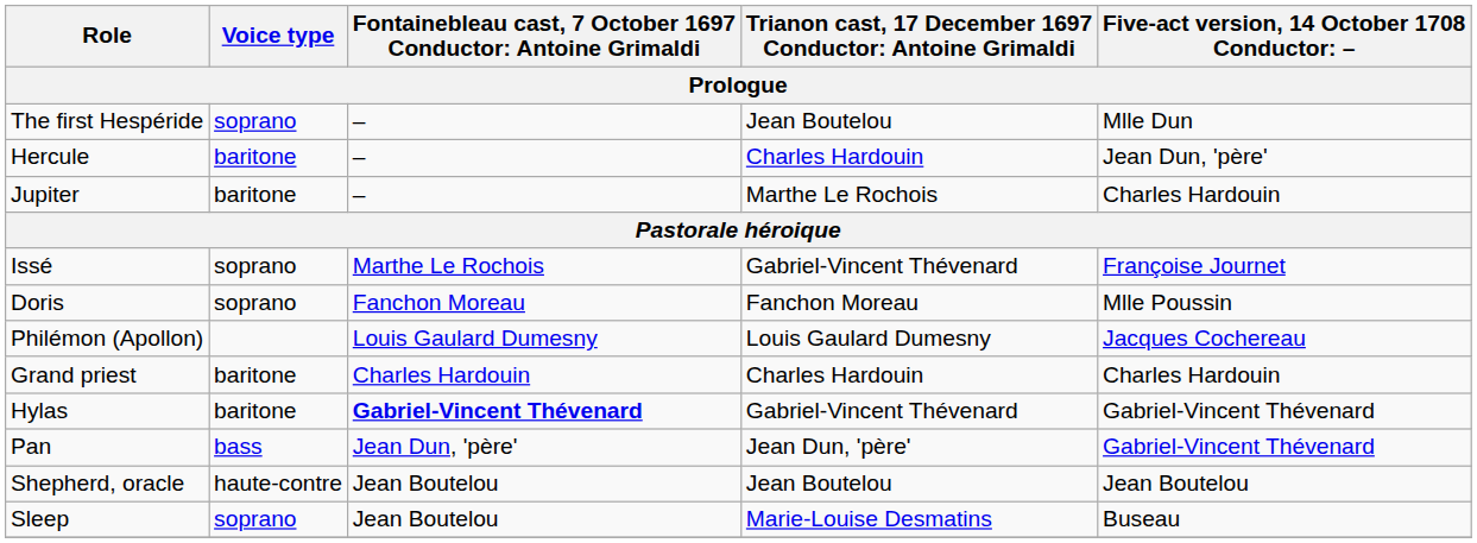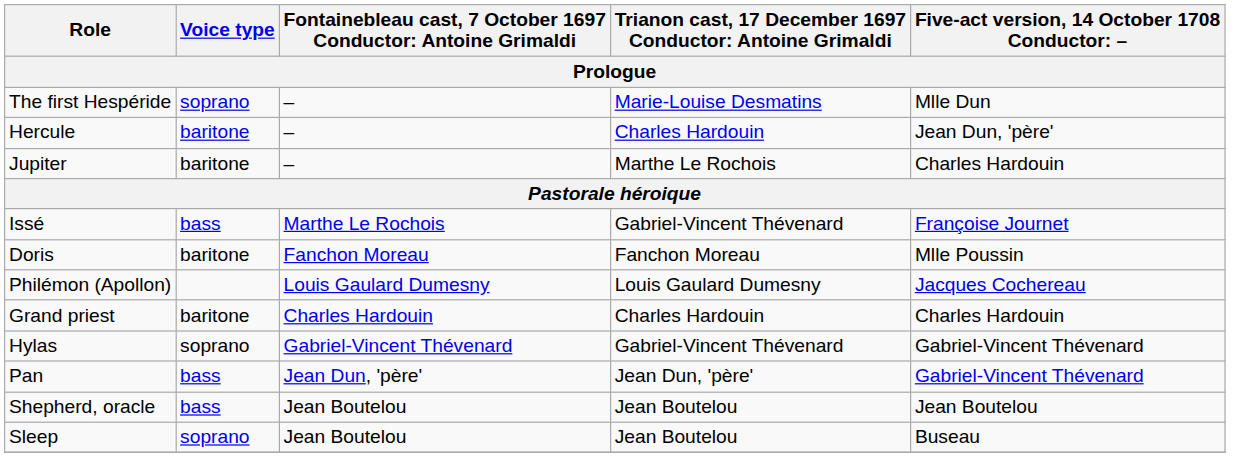 <table class="wikitable">
 <tr>
 <th>Role</th>
 <th><a href='#'>Voice type</a></th>
 <th>Fontainebleau cast, 7 October 1697<br>Conductor: Antoine Grimaldi</th>
 <th>Trianon cast, 17 December 1697<br>Conductor: Antoine Grimaldi</th>
 <th>Five-act version, 14 October 1708<br>Conductor: –</th>
 </tr>
 <tr>
 <th colspan="5">Prologue</th>
 </tr>
 <tr>
 <td>The first Hespéride</td>
 <td><a href='#'>soprano</a></td>
 <td>–</td>
-<td>Jean Boutelou</td>
+<td><a href='#'>Marie-Louise Desmatins</a></td>
 <td>Mlle Dun</td>
 </tr>
 <tr>
 <td>Hercule</td>
 <td><a href='#'>baritone</a></td>
 <td>–</td>
 <td><a href='#'>Charles Hardouin</a></td>
 <td>Jean Dun, 'père'</td>
 </tr>
 <tr>
 <td>Jupiter</td>
 <td>baritone</td>
 <td>–</td>
 <td>Marthe Le Rochois</td>
 <td>Charles Hardouin</td>
 </tr>
 <tr>
 <th colspan="5"><em>Pastorale héroique</em></th>
 </tr>
 <tr>
 <td>Issé</td>
-<td>soprano</td>
+<td><a href='#'>bass</a></td>
 <td><a href='#'>Marthe Le Rochois</a></td>
 <td>Gabriel-Vincent Thévenard</td>
 <td><a href='#'>Françoise Journet</a></td>
 </tr>
 <tr>
 <td>Doris</td>
-<td>soprano</td>
+<td>baritone</td>
 <td><a href='#'>Fanchon Moreau</a></td>
 <td>Fanchon Moreau</td>
 <td>Mlle Poussin</td>
 </tr>
 <tr>
 <td>Philémon (Apollon)</td>
 <td></td>
 <td><a href='#'>Louis Gaulard Dumesny</a></td>
 <td>Louis Gaulard Dumesny</td>
 <td><a href='#'>Jacques Cochereau</a></td>
 </tr>
 <tr>
 <td>Grand priest</td>
 <td>baritone</td>
 <td><a href='#'>Charles Hardouin</a></td>
 <td>Charles Hardouin</td>
 <td>Charles Hardouin</td>
 </tr>
 <tr>
 <td>Hylas</td>
-<td>baritone</td>
-<td><strong><a href='#'>Gabriel-Vincent Thévenard</a></strong></td>
+<td>soprano</td>
+<td><a href='#'>Gabriel-Vincent Thévenard</a></td>
 <td>Gabriel-Vincent Thévenard</td>
 <td>Gabriel-Vincent Thévenard</td>
 </tr>
 <tr>
 <td>Pan</td>
 <td><a href='#'>bass</a></td>
 <td><a href='#'>Jean Dun</a>, 'père'</td>
 <td>Jean Dun, 'père'</td>
 <td><a href='#'>Gabriel-Vincent Thévenard</a></td>
 </tr>
 <tr>
 <td>Shepherd, oracle</td>
-<td>haute-contre</td>
+<td><a href='#'>bass</a></td>
 <td>Jean Boutelou</td>
 <td>Jean Boutelou</td>
 <td>Jean Boutelou</td>
 </tr>
 <tr>
 <td>Sleep</td>
 <td><a href='#'>soprano</a></td>
 <td>Jean Boutelou</td>
-<td><a href='#'>Marie-Louise Desmatins</a></td>
+<td>Jean Boutelou</td>
 <td>Buseau</td>
 </tr>
 <tr>
 </tr>
 </table>
